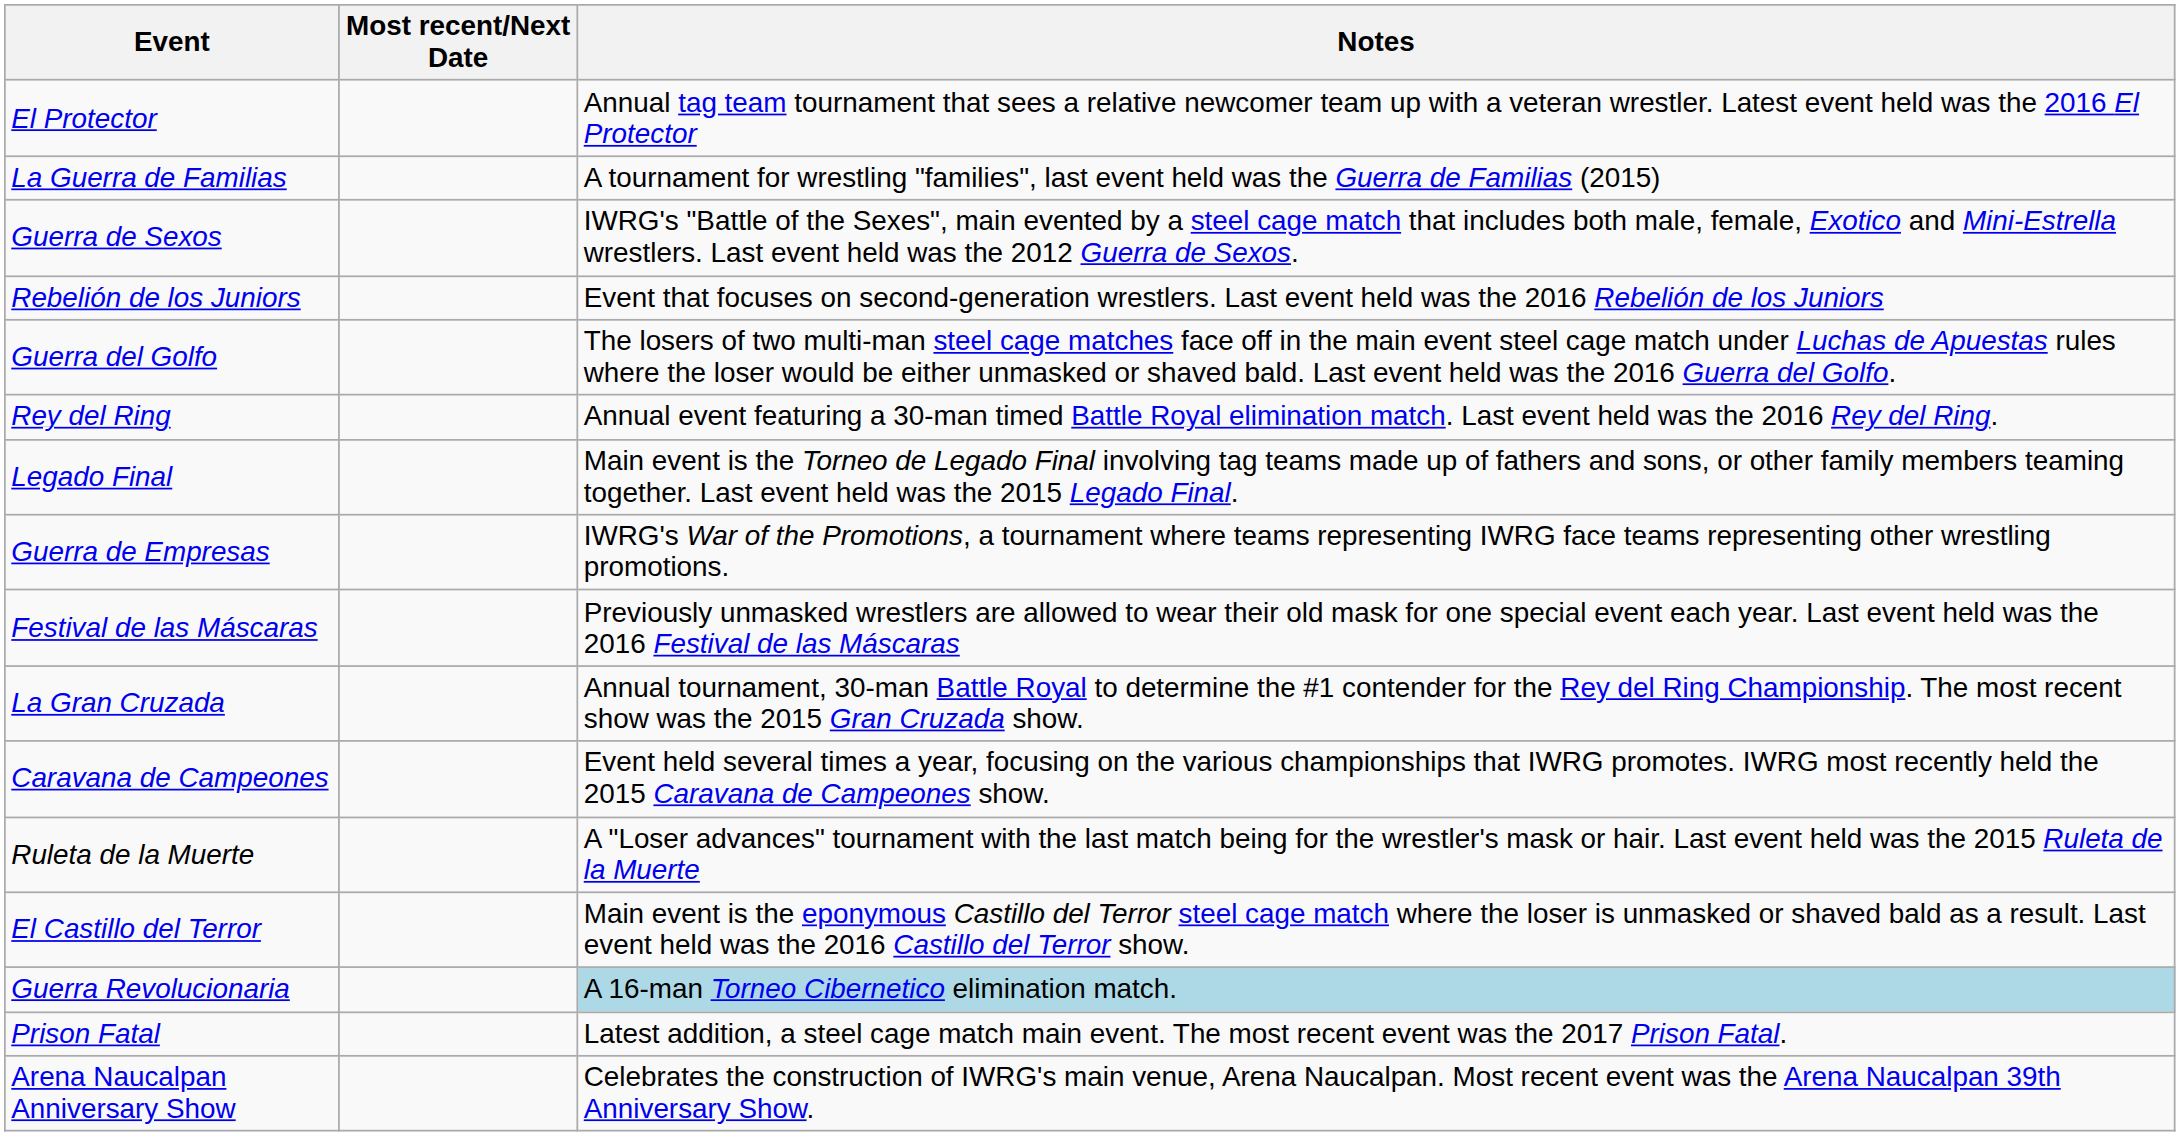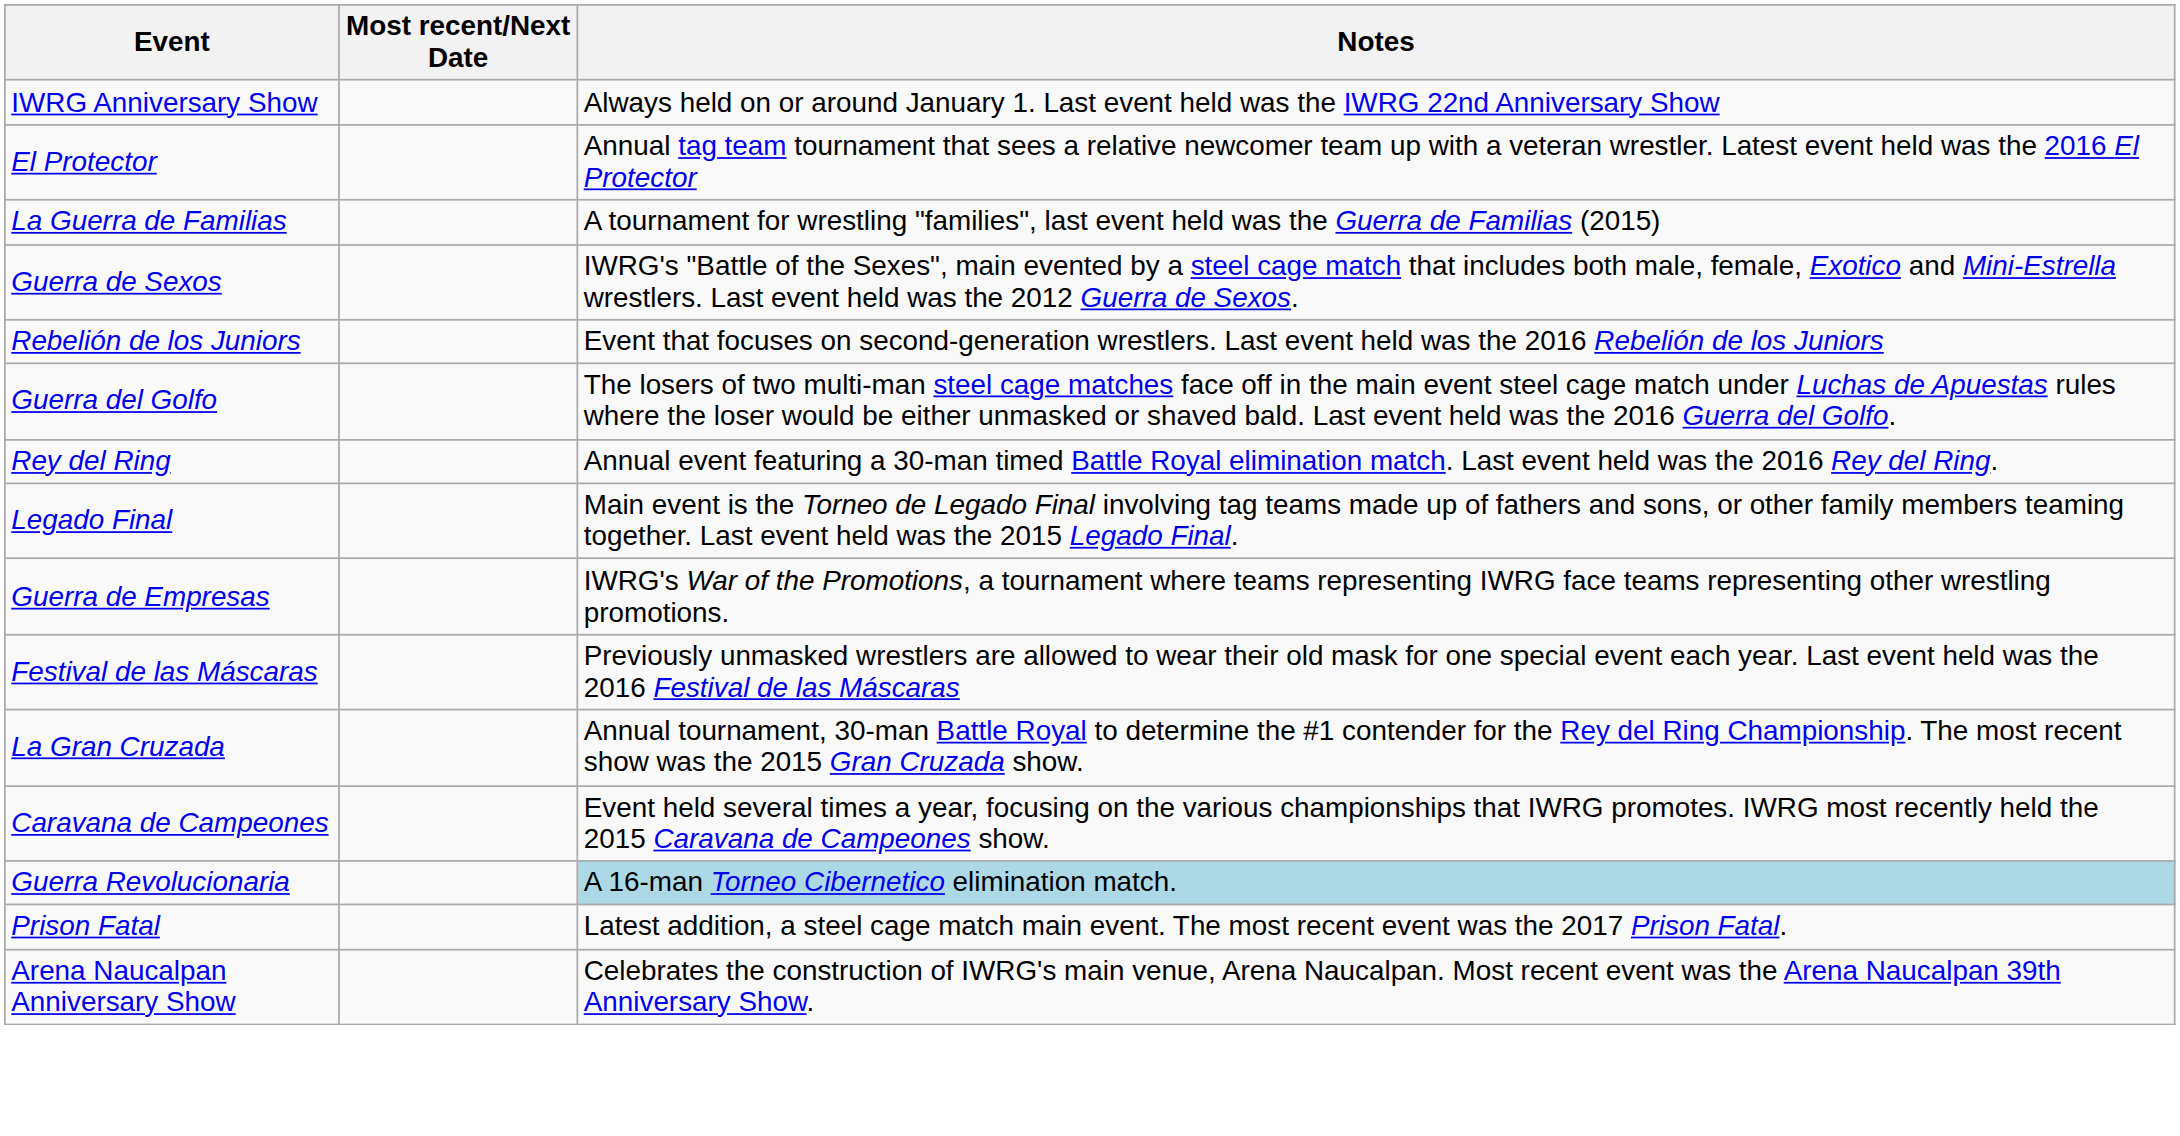 <table class="wikitable">
 <tr>
 <th>Event</th>
 <th>Most recent/Next Date</th>
 <th>Notes</th>
+</tr>
+<tr>
+<td><a href='#'>IWRG Anniversary Show</a></td>
+<td></td>
+<td>Always held on or around January 1. Last event held was the <a href='#'>IWRG 22nd Anniversary Show</a></td>
 </tr>
 <tr>
 <td><em><a href='#'>El Protector</a></em></td>
 <td></td>
 <td>Annual <a href='#'>tag team</a> tournament that sees a relative newcomer team up with a veteran wrestler. Latest event held was the <a href='#'>2016 <em>El Protector</em></a></td>
 </tr>
 <tr>
 <td><em><a href='#'>La Guerra de Familias</a></em></td>
 <td></td>
 <td>A tournament for wrestling "families", last event held was the <em><a href='#'>Guerra de Familias</a></em> (2015)</td>
 </tr>
 <tr>
 <td><em><a href='#'>Guerra de Sexos</a></em></td>
 <td></td>
 <td>IWRG's "Battle of the Sexes", main evented by a <a href='#'>steel cage match</a> that includes both male, female, <em><a href='#'>Exotico</a></em> and <em><a href='#'>Mini-Estrella</a></em> wrestlers. Last event held was the 2012 <em><a href='#'>Guerra de Sexos</a></em>.</td>
 </tr>
 <tr>
 <td><em><a href='#'>Rebelión de los Juniors</a></em></td>
 <td></td>
 <td>Event that focuses on second-generation wrestlers. Last event held was the 2016 <em><a href='#'>Rebelión de los Juniors</a></em></td>
 </tr>
 <tr>
 <td><em><a href='#'>Guerra del Golfo</a></em></td>
 <td></td>
 <td>The losers of two multi-man <a href='#'>steel cage matches</a> face off in the main event steel cage match under <em><a href='#'>Luchas de Apuestas</a></em> rules where the loser would be either unmasked or shaved bald. Last event held was the 2016 <em><a href='#'>Guerra del Golfo</a></em>.</td>
 </tr>
 <tr>
 <td><em><a href='#'>Rey del Ring</a></em></td>
 <td></td>
 <td>Annual event featuring a 30-man timed <a href='#'>Battle Royal elimination match</a>. Last event held was the 2016 <em><a href='#'>Rey del Ring</a></em>.</td>
 </tr>
 <tr>
 <td><em><a href='#'>Legado Final</a></em></td>
 <td></td>
 <td>Main event is the <em>Torneo de Legado Final</em> involving tag teams made up of fathers and sons, or other family members teaming together. Last event held was the 2015 <em><a href='#'>Legado Final</a></em>.</td>
 </tr>
 <tr>
 <td><em><a href='#'>Guerra de Empresas</a></em></td>
 <td></td>
 <td>IWRG's <em>War of the Promotions</em>, a tournament where teams representing IWRG face teams representing other wrestling promotions.</td>
 </tr>
 <tr>
 <td><em><a href='#'>Festival de las Máscaras</a></em></td>
 <td></td>
 <td>Previously unmasked wrestlers are allowed to wear their old mask for one special event each year. Last event held was the 2016 <em><a href='#'>Festival de las Máscaras</a></em></td>
 </tr>
 <tr>
 <td><em><a href='#'>La Gran Cruzada</a></em></td>
 <td></td>
 <td>Annual tournament, 30-man <a href='#'>Battle Royal</a> to determine the #1 contender for the <a href='#'>Rey del Ring Championship</a>. The most recent show was the 2015 <em><a href='#'>Gran Cruzada</a></em> show.</td>
 </tr>
 <tr>
 <td><em><a href='#'>Caravana de Campeones</a></em></td>
 <td></td>
 <td>Event held several times a year, focusing on the various championships that IWRG promotes. IWRG most recently held the 2015 <em><a href='#'>Caravana de Campeones</a></em> show.</td>
 </tr>
 <tr>
-<td><em>Ruleta de la Muerte</em></td>
-<td></td>
-<td>A "Loser advances" tournament with the last match being for the wrestler's mask or hair. Last event held was the 2015 <em><a href='#'>Ruleta de la Muerte</a></em></td>
-</tr>
-<tr>
-<td><em><a href='#'>El Castillo del Terror</a></em></td>
-<td></td>
-<td>Main event is the <a href='#'>eponymous</a> <em>Castillo del Terror</em> <a href='#'>steel cage match</a> where the loser is unmasked or shaved bald as a result. Last event held was the 2016 <em><a href='#'>Castillo del Terror</a></em> show.</td>
-</tr>
-<tr>
 <td><em><a href='#'>Guerra Revolucionaria</a></em></td>
 <td></td>
 <td style="background: lightblue;">A 16-man <em><a href='#'>Torneo Cibernetico</a></em> elimination match.</td>
 </tr>
 <tr>
 <td><em><a href='#'>Prison Fatal</a></em></td>
 <td></td>
 <td>Latest addition, a steel cage match main event. The most recent event was the 2017 <em><a href='#'>Prison Fatal</a></em>.</td>
 </tr>
 <tr>
 <td><a href='#'>Arena Naucalpan Anniversary Show</a></td>
 <td></td>
 <td>Celebrates the construction of IWRG's main venue, Arena Naucalpan. Most recent event was the <a href='#'>Arena Naucalpan 39th Anniversary Show</a>.</td>
 </tr>
 </table>
